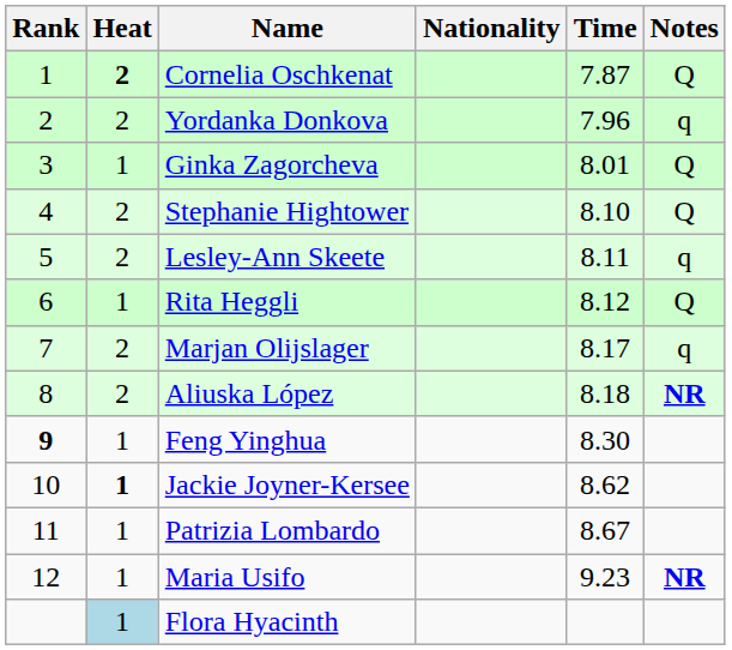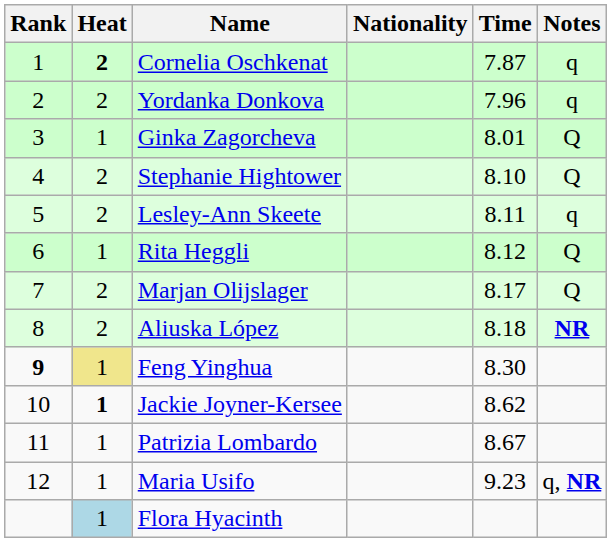 <table class="wikitable sortable" style="text-align:center">
 <tr>
 <th>Rank</th>
 <th>Heat</th>
 <th>Name</th>
 <th>Nationality</th>
 <th>Time</th>
 <th>Notes</th>
 </tr>
 <tr bgcolor=ccffcc>
 <td>1</td>
 <td><strong>2</strong></td>
 <td align="left"><a href='#'>Cornelia Oschkenat</a></td>
 <td align=left></td>
 <td>7.87</td>
-<td>Q</td>
+<td>q</td>
 </tr>
 <tr bgcolor=ccffcc>
 <td>2</td>
 <td>2</td>
 <td align="left"><a href='#'>Yordanka Donkova</a></td>
 <td align=left></td>
 <td>7.96</td>
 <td>q</td>
 </tr>
 <tr bgcolor=ccffcc>
 <td>3</td>
 <td>1</td>
 <td align="left"><a href='#'>Ginka Zagorcheva</a></td>
 <td align=left></td>
 <td>8.01</td>
 <td>Q</td>
 </tr>
 <tr bgcolor=ddffdd>
 <td>4</td>
 <td>2</td>
 <td align="left"><a href='#'>Stephanie Hightower</a></td>
 <td align=left></td>
 <td>8.10</td>
 <td>Q</td>
 </tr>
 <tr bgcolor=ddffdd>
 <td>5</td>
 <td>2</td>
 <td align="left"><a href='#'>Lesley-Ann Skeete</a></td>
 <td align=left></td>
 <td>8.11</td>
 <td>q</td>
 </tr>
 <tr bgcolor=ccffcc>
 <td>6</td>
 <td>1</td>
 <td align="left"><a href='#'>Rita Heggli</a></td>
 <td align=left></td>
 <td>8.12</td>
 <td>Q</td>
 </tr>
 <tr bgcolor=ddffdd>
 <td>7</td>
 <td>2</td>
 <td align="left"><a href='#'>Marjan Olijslager</a></td>
 <td align=left></td>
 <td>8.17</td>
-<td>q</td>
+<td>Q</td>
 </tr>
 <tr bgcolor=ddffdd>
 <td>8</td>
 <td>2</td>
 <td align="left"><a href='#'>Aliuska López</a></td>
 <td align=left></td>
 <td>8.18</td>
 <td><strong><a href='#'>NR</a></strong></td>
 </tr>
 <tr>
 <td><strong>9</strong></td>
-<td>1</td>
+<td style="background: khaki;">1</td>
 <td align="left"><a href='#'>Feng Yinghua</a></td>
 <td align=left></td>
 <td>8.30</td>
 <td></td>
 </tr>
 <tr>
 <td>10</td>
 <td><strong>1</strong></td>
 <td align="left"><a href='#'>Jackie Joyner-Kersee</a></td>
 <td align=left></td>
 <td>8.62</td>
 <td></td>
 </tr>
 <tr>
 <td>11</td>
 <td>1</td>
 <td align="left"><a href='#'>Patrizia Lombardo</a></td>
 <td align=left></td>
 <td>8.67</td>
 <td></td>
 </tr>
 <tr>
 <td>12</td>
 <td>1</td>
 <td align="left"><a href='#'>Maria Usifo</a></td>
 <td align=left></td>
 <td>9.23</td>
-<td><strong><a href='#'>NR</a></strong></td>
+<td>q, <strong><a href='#'>NR</a></strong></td>
 </tr>
 <tr>
 <td></td>
 <td style="background: lightblue;">1</td>
 <td align="left"><a href='#'>Flora Hyacinth</a></td>
 <td align=left></td>
 <td></td>
 <td></td>
 </tr>
 </table>
